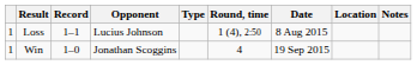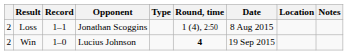 <table class="wikitable" style="text-align:center; font-size:95%">
 <tr>
 <th></th>
 <th>Result</th>
 <th>Record</th>
 <th>Opponent</th>
 <th>Type</th>
 <th>Round, time</th>
 <th>Date</th>
 <th>Location</th>
 <th>Notes</th>
 </tr>
 <tr>
-<td>1</td>
+<td>2</td>
 <td>Loss</td>
 <td>1–1</td>
-<td style="text-align:left;"> Lucius Johnson</td>
+<td style="text-align:left;"> Jonathan Scoggins</td>
 <td></td>
 <td>1 (4), <small>2:50</small></td>
 <td>8 Aug 2015</td>
 <td style="text-align:left;"> </td>
 <td style="text-align:left;"></td>
 </tr>
 <tr>
-<td>1</td>
+<td>2</td>
 <td>Win</td>
 <td>1–0</td>
-<td style="text-align:left;"> Jonathan Scoggins</td>
+<td style="text-align:left;"> Lucius Johnson</td>
 <td></td>
-<td>4</td>
+<td><strong>4</strong></td>
 <td>19 Sep 2015</td>
 <td style="text-align:left;"> </td>
 <td style="text-align:left;"></td>
 </tr>
 </table>
